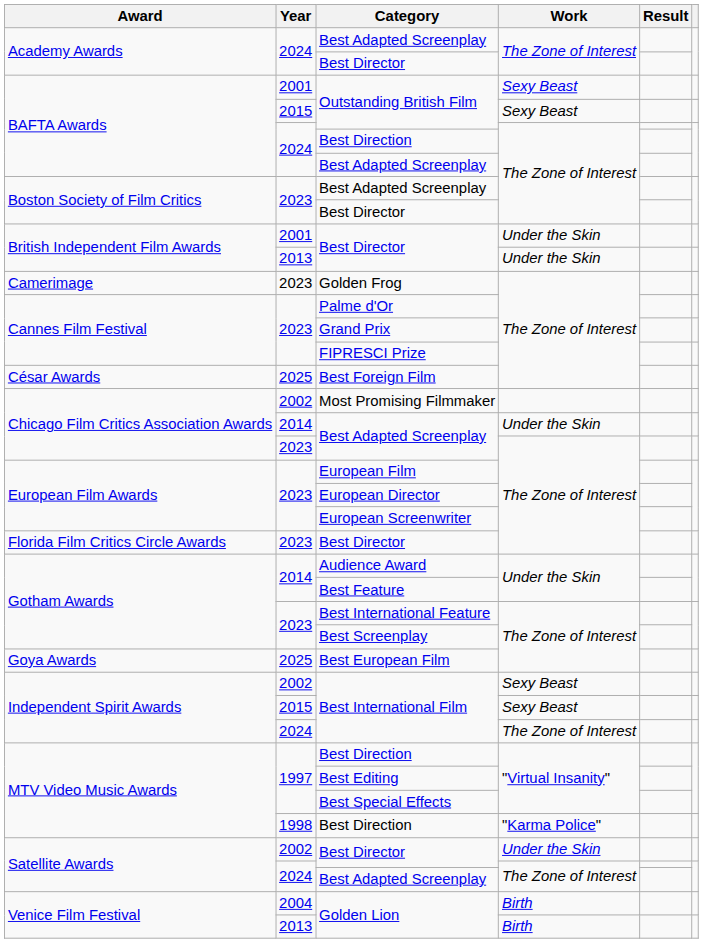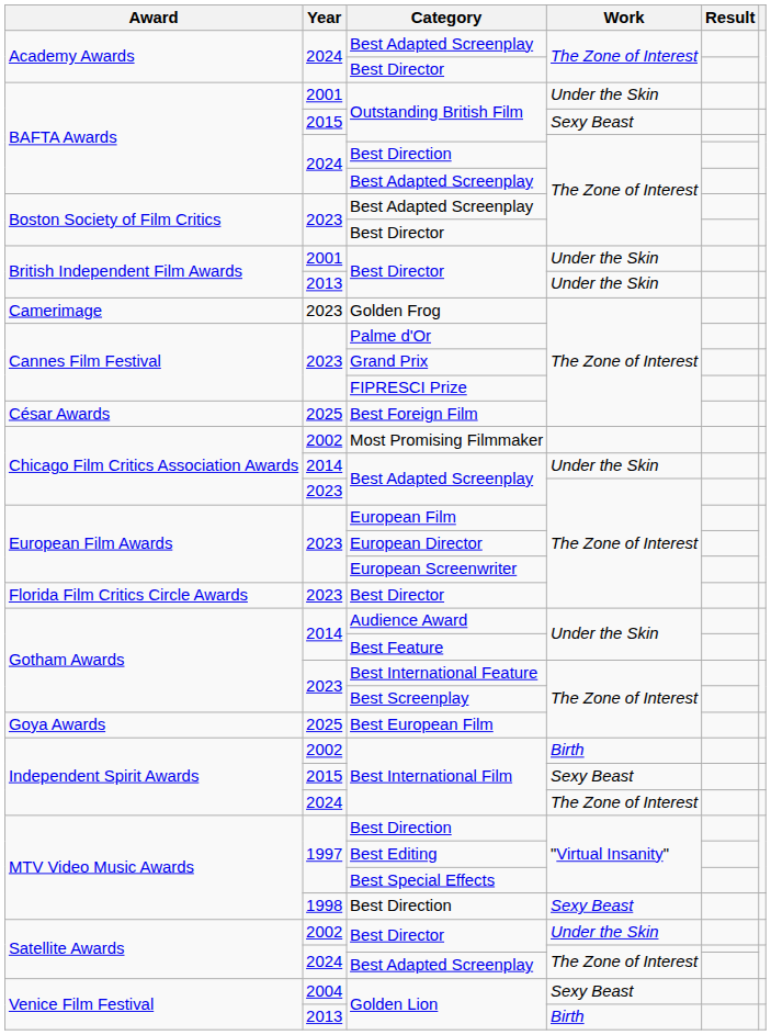 <table class="wikitable sortable">
 <tr>
 <th>Award</th>
 <th>Year</th>
 <th>Category</th>
 <th>Work</th>
 <th>Result</th>
 <th class="unsortable"></th>
 </tr>
 <tr>
 <td rowspan="2"><a href='#'>Academy Awards</a></td>
 <td rowspan="2"><a href='#'>2024</a></td>
 <td><a href='#'>Best Adapted Screenplay</a></td>
 <td rowspan="2"><a href='#'><em>The Zone of Interest</em></a></td>
 <td></td>
 <td rowspan="2"></td>
 </tr>
 <tr>
 <td><a href='#'>Best Director</a></td>
 <td></td>
 </tr>
 <tr>
 <td rowspan="5"><a href='#'>BAFTA Awards</a></td>
 <td><a href='#'>2001</a></td>
 <td rowspan="3"><a href='#'>Outstanding British Film</a></td>
-<td><em><a href='#'>Sexy Beast</a></em></td>
+<td><em>Under the Skin</em></td>
 <td></td>
 <td></td>
 </tr>
 <tr>
 <td><a href='#'>2015</a></td>
 <td><em>Sexy Beast</em></td>
 <td></td>
 <td></td>
 </tr>
 <tr>
 <td rowspan="3"><a href='#'>2024</a></td>
 <td rowspan="5"><em>The Zone of Interest</em></td>
 <td></td>
 <td rowspan="3"></td>
 </tr>
 <tr>
 <td><a href='#'>Best Direction</a></td>
 <td></td>
 </tr>
 <tr>
 <td><a href='#'>Best Adapted Screenplay</a></td>
 <td></td>
 </tr>
 <tr>
 <td rowspan="2"><a href='#'>Boston Society of Film Critics</a></td>
 <td rowspan="2"><a href='#'>2023</a></td>
 <td>Best Adapted Screenplay</td>
 <td></td>
 <td rowspan="2"></td>
 </tr>
 <tr>
 <td>Best Director</td>
 <td></td>
 </tr>
 <tr>
 <td rowspan="2"><a href='#'>British Independent Film Awards</a></td>
 <td><a href='#'>2001</a></td>
 <td rowspan="2"><a href='#'>Best Director</a></td>
 <td><em>Under the Skin</em></td>
 <td></td>
 <td></td>
 </tr>
 <tr>
 <td><a href='#'>2013</a></td>
 <td><em>Under the Skin</em></td>
 <td></td>
 <td></td>
 </tr>
 <tr>
 <td><a href='#'>Camerimage</a></td>
 <td>2023</td>
 <td>Golden Frog</td>
 <td rowspan="5"><em>The Zone of Interest</em></td>
 <td></td>
 <td></td>
 </tr>
 <tr>
 <td rowspan="3"><a href='#'>Cannes Film Festival</a></td>
 <td rowspan="3"><a href='#'>2023</a></td>
 <td><a href='#'>Palme d'Or</a></td>
 <td></td>
 <td></td>
 </tr>
 <tr>
 <td><a href='#'>Grand Prix</a></td>
 <td></td>
 <td></td>
 </tr>
 <tr>
 <td><a href='#'>FIPRESCI Prize</a></td>
 <td></td>
 <td></td>
 </tr>
 <tr>
 <td><a href='#'>César Awards</a></td>
 <td><a href='#'>2025</a></td>
 <td><a href='#'>Best Foreign Film</a></td>
 <td></td>
 <td></td>
 </tr>
 <tr>
 <td rowspan="3"><a href='#'>Chicago Film Critics Association Awards</a></td>
 <td><a href='#'>2002</a></td>
 <td>Most Promising Filmmaker</td>
 <td></td>
 <td></td>
 <td></td>
 </tr>
 <tr>
 <td><a href='#'>2014</a></td>
 <td rowspan="2"><a href='#'>Best Adapted Screenplay</a></td>
 <td><em>Under the Skin</em></td>
 <td></td>
 <td></td>
 </tr>
 <tr>
 <td><a href='#'>2023</a></td>
 <td rowspan="5"><em>The Zone of Interest</em></td>
 <td></td>
 <td></td>
 </tr>
 <tr>
 <td rowspan="3"><a href='#'>European Film Awards</a></td>
 <td rowspan="3"><a href='#'>2023</a></td>
 <td><a href='#'>European Film</a></td>
 <td></td>
 <td rowspan="3"></td>
 </tr>
 <tr>
 <td><a href='#'>European Director</a></td>
 <td></td>
 </tr>
 <tr>
 <td><a href='#'>European Screenwriter</a></td>
 <td></td>
 </tr>
 <tr>
 <td><a href='#'>Florida Film Critics Circle Awards</a></td>
 <td><a href='#'>2023</a></td>
 <td><a href='#'>Best Director</a></td>
 <td></td>
 <td></td>
 </tr>
 <tr>
 <td rowspan="4"><a href='#'>Gotham Awards</a></td>
 <td rowspan="2"><a href='#'>2014</a></td>
 <td><a href='#'>Audience Award</a></td>
 <td rowspan="2"><em>Under the Skin</em></td>
 <td></td>
 <td rowspan="2"></td>
 </tr>
 <tr>
 <td><a href='#'>Best Feature</a></td>
 <td></td>
 </tr>
 <tr>
 <td rowspan="2"><a href='#'>2023</a></td>
 <td><a href='#'>Best International Feature</a></td>
 <td rowspan="3"><em>The Zone of Interest</em></td>
 <td></td>
 <td rowspan="2"></td>
 </tr>
 <tr>
 <td><a href='#'>Best Screenplay</a></td>
 <td></td>
 </tr>
 <tr>
 <td><a href='#'>Goya Awards</a></td>
 <td><a href='#'>2025</a></td>
 <td><a href='#'>Best European Film</a></td>
 <td></td>
 <td></td>
 </tr>
 <tr>
 <td rowspan="3"><a href='#'>Independent Spirit Awards</a></td>
 <td><a href='#'>2002</a></td>
 <td rowspan="3"><a href='#'>Best International Film</a></td>
-<td><em>Sexy Beast</em></td>
+<td><a href='#'><em>Birth</em></a></td>
 <td></td>
 <td></td>
 </tr>
 <tr>
 <td><a href='#'>2015</a></td>
 <td><em>Sexy Beast</em></td>
 <td></td>
 <td></td>
 </tr>
 <tr>
 <td><a href='#'>2024</a></td>
 <td><em>The Zone of Interest</em></td>
 <td></td>
 <td></td>
 </tr>
 <tr>
 <td rowspan="4"><a href='#'>MTV Video Music Awards</a></td>
 <td rowspan="3"><a href='#'>1997</a></td>
 <td><a href='#'>Best Direction</a></td>
 <td rowspan="3">"<a href='#'>Virtual Insanity</a>"</td>
 <td></td>
 <td rowspan="3"></td>
 </tr>
 <tr>
 <td><a href='#'>Best Editing</a></td>
 <td></td>
 </tr>
 <tr>
 <td><a href='#'>Best Special Effects</a></td>
 <td></td>
 </tr>
 <tr>
 <td><a href='#'>1998</a></td>
 <td>Best Direction</td>
-<td>"<a href='#'>Karma Police</a>"</td>
+<td><em><a href='#'>Sexy Beast</a></em></td>
 <td></td>
 <td></td>
 </tr>
 <tr>
 <td rowspan="3"><a href='#'>Satellite Awards</a></td>
 <td><a href='#'>2002</a></td>
 <td rowspan="2"><a href='#'>Best Director</a></td>
 <td><a href='#'><em>Under the Skin</em></a></td>
 <td></td>
 <td></td>
 </tr>
 <tr>
 <td rowspan="2"><a href='#'>2024</a></td>
 <td rowspan="2"><em>The Zone of Interest</em></td>
 <td></td>
 <td rowspan="2"></td>
 </tr>
 <tr>
 <td><a href='#'>Best Adapted Screenplay</a></td>
 <td></td>
 </tr>
 <tr>
 <td rowspan="2"><a href='#'>Venice Film Festival</a></td>
 <td><a href='#'>2004</a></td>
 <td rowspan="2"><a href='#'>Golden Lion</a></td>
-<td><a href='#'><em>Birth</em></a></td>
+<td><em>Sexy Beast</em></td>
 <td></td>
 <td></td>
 </tr>
 <tr>
 <td><a href='#'>2013</a></td>
 <td><a href='#'><em>Birth</em></a></td>
 <td></td>
 <td></td>
 </tr>
 </table>
